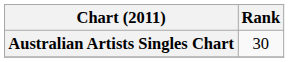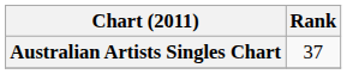 <table class="wikitable sortable plainrowheaders">
 <tr>
 <th scope="col">Chart (2011)</th>
 <th scope="col">Rank</th>
 </tr>
 <tr>
 <th scope="row">Australian Artists Singles Chart</th>
-<td style="text-align:center;">30</td>
+<td style="text-align:center;">37</td>
 </tr>
 <tr>
 </tr>
 </table>
